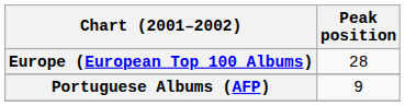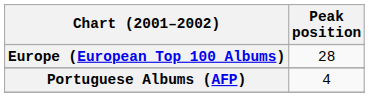 <table class="wikitable sortable plainrowheaders" style="text-align:center">
 <tr>
 <th scope="col">Chart (2001–2002)</th>
 <th scope="col">Peak<br>position</th>
 </tr>
 <tr>
 </tr>
 <tr>
 </tr>
 <tr>
 </tr>
 <tr>
 </tr>
 <tr>
 <th scope="row">Europe (<a href='#'>European Top 100 Albums</a>)</th>
 <td>28</td>
 </tr>
 <tr>
 </tr>
 <tr>
 </tr>
 <tr>
 </tr>
 <tr>
 </tr>
 <tr>
 </tr>
 <tr>
 </tr>
 <tr>
 <th scope="row">Portuguese Albums (<a href='#'>AFP</a>)</th>
-<td>9</td>
+<td>4</td>
 </tr>
 <tr>
 </tr>
 <tr>
 </tr>
 <tr>
 </tr>
 <tr>
 </tr>
 </table>
